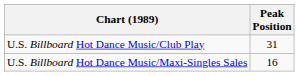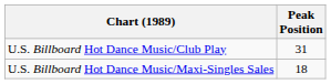 <table class="wikitable">
 <tr>
 <th>Chart (1989)</th>
 <th>Peak<br>Position</th>
 </tr>
 <tr>
 <td>U.S. <em>Billboard</em> <a href='#'>Hot Dance Music/Club Play</a></td>
 <td align="center">31</td>
 </tr>
 <tr>
 <td>U.S. <em>Billboard</em> <a href='#'>Hot Dance Music/Maxi-Singles Sales</a></td>
-<td align="center">16</td>
+<td align="center">18</td>
 </tr>
 </table>
